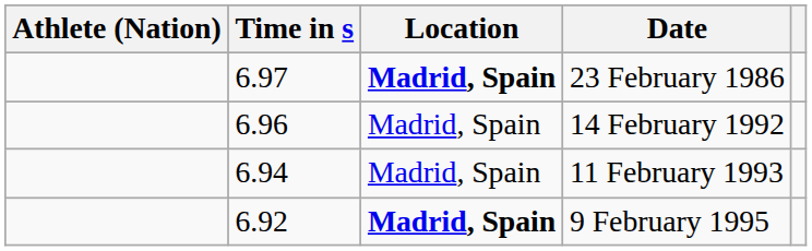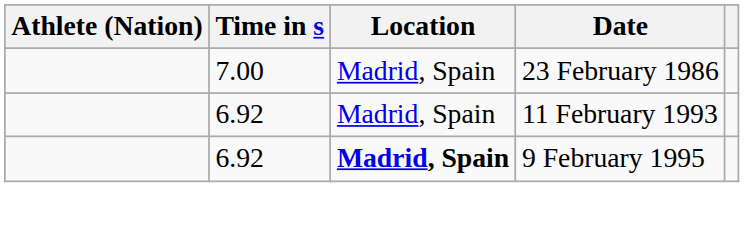 <table class="wikitable">
 <tr>
 <th scope="col">Athlete (Nation)</th>
 <th scope="col">Time in <a href='#'>s</a></th>
 <th scope="col">Location</th>
 <th scope="col">Date</th>
 <th scope="col"></th>
 </tr>
 <tr>
 <td></td>
-<td>6.97</td>
-<td><strong><a href='#'>Madrid</a>, Spain</strong></td>
+<td>7.00</td>
+<td><a href='#'>Madrid</a>, Spain</td>
 <td>23 February 1986</td>
 <td></td>
 </tr>
 <tr>
 <td></td>
-<td>6.96</td>
-<td><a href='#'>Madrid</a>, Spain</td>
-<td>14 February 1992</td>
-<td></td>
-</tr>
-<tr>
-<td></td>
-<td>6.94</td>
+<td>6.92</td>
 <td><a href='#'>Madrid</a>, Spain</td>
 <td>11 February 1993</td>
 <td></td>
 </tr>
 <tr>
 <td></td>
 <td>6.92</td>
 <td><strong><a href='#'>Madrid</a>, Spain</strong></td>
 <td>9 February 1995</td>
 <td></td>
 </tr>
 </table>
